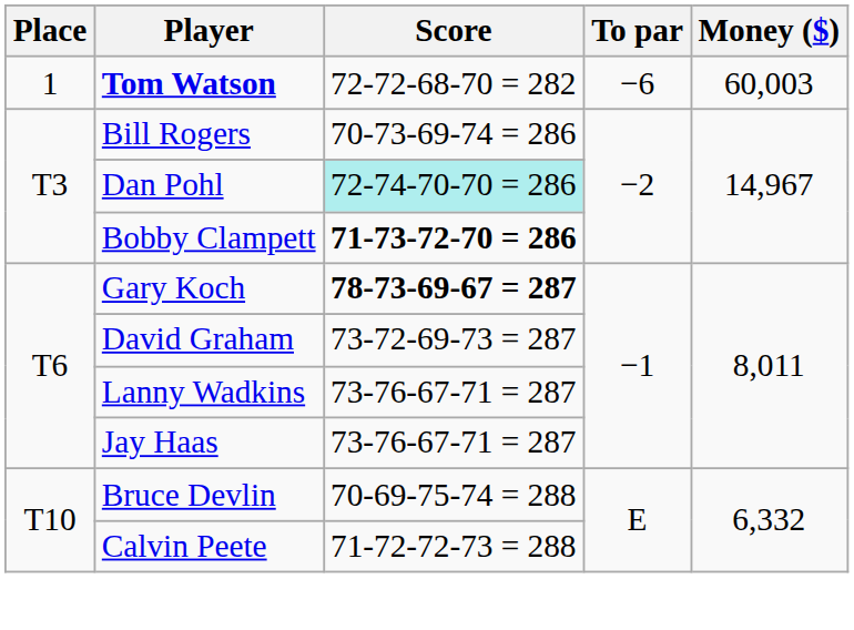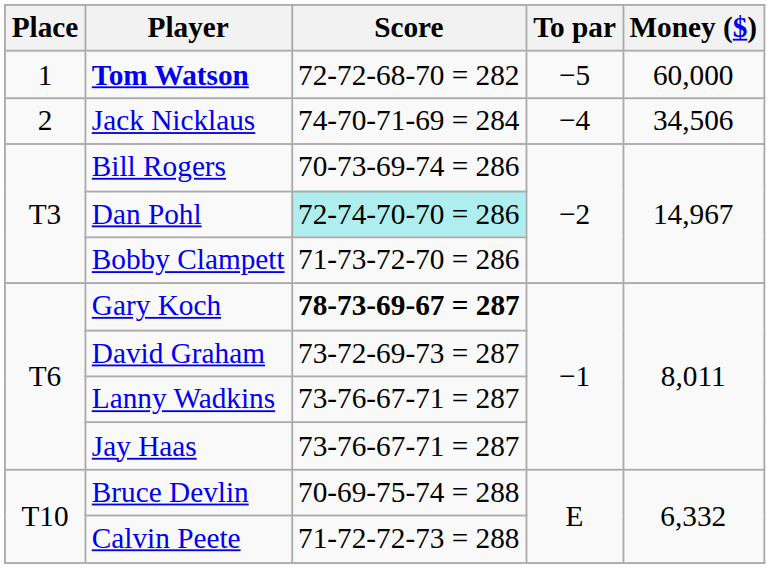 <table class="wikitable">
 <tr>
 <th>Place</th>
 <th>Player</th>
 <th>Score</th>
 <th>To par</th>
 <th>Money (<a href='#'>$</a>)</th>
 </tr>
 <tr>
 <td align=center>1</td>
 <td> <strong><a href='#'>Tom Watson</a></strong></td>
 <td>72-72-68-70 = 282</td>
-<td align=center>−6</td>
-<td align=center>60,003</td>
+<td align=center>−5</td>
+<td align=center>60,000</td>
+</tr>
+<tr>
+<td align=center>2</td>
+<td> <a href='#'>Jack Nicklaus</a></td>
+<td>74-70-71-69 = 284</td>
+<td align=center>−4</td>
+<td align=center>34,506</td>
 </tr>
 <tr>
 <td rowspan="3" align=center>T3</td>
 <td> <a href='#'>Bill Rogers</a></td>
 <td>70-73-69-74 = 286</td>
 <td rowspan="3" align=center>−2</td>
 <td rowspan="3" align=center>14,967</td>
 </tr>
 <tr>
 <td> <a href='#'>Dan Pohl</a></td>
 <td style="background: paleturquoise;">72-74-70-70 = 286</td>
 </tr>
 <tr>
 <td> <a href='#'>Bobby Clampett</a></td>
-<td><strong>71-73-72-70 = 286</strong></td>
+<td>71-73-72-70 = 286</td>
 </tr>
 <tr>
 <td rowspan="4" align=center>T6</td>
 <td> <a href='#'>Gary Koch</a></td>
 <td><strong>78-73-69-67 = 287</strong></td>
 <td rowspan="4" align=center>−1</td>
 <td rowspan="4" align=center>8,011</td>
 </tr>
 <tr>
 <td> <a href='#'>David Graham</a></td>
 <td>73-72-69-73 = 287</td>
 </tr>
 <tr>
 <td> <a href='#'>Lanny Wadkins</a></td>
 <td>73-76-67-71 = 287</td>
 </tr>
 <tr>
 <td> <a href='#'>Jay Haas</a></td>
 <td>73-76-67-71 = 287</td>
 </tr>
 <tr>
 <td rowspan="2" align=center>T10</td>
 <td> <a href='#'>Bruce Devlin</a></td>
 <td>70-69-75-74 = 288</td>
 <td rowspan="2" align=center>E</td>
 <td rowspan="2" align=center>6,332</td>
 </tr>
 <tr>
 <td> <a href='#'>Calvin Peete</a></td>
 <td>71-72-72-73 = 288</td>
 </tr>
 </table>
